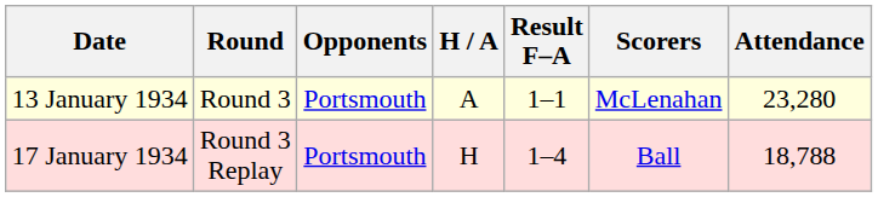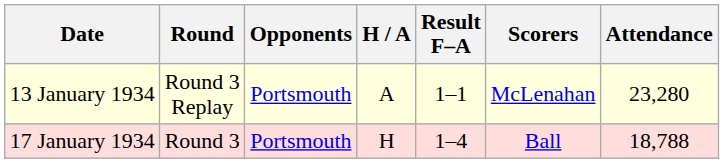 <table class="wikitable" style="text-align:center">
 <tr>
 <th>Date</th>
 <th>Round</th>
 <th>Opponents</th>
 <th>H / A</th>
 <th>Result<br>F–A</th>
 <th>Scorers</th>
 <th>Attendance</th>
 </tr>
 <tr bgcolor="#ffffdd">
 <td>13 January 1934</td>
-<td>Round 3</td>
+<td>Round 3<br>Replay</td>
 <td><a href='#'>Portsmouth</a></td>
 <td>A</td>
 <td>1–1</td>
 <td><a href='#'>McLenahan</a></td>
 <td>23,280</td>
 </tr>
 <tr bgcolor="#ffdddd">
 <td>17 January 1934</td>
-<td>Round 3<br>Replay</td>
+<td>Round 3</td>
 <td><a href='#'>Portsmouth</a></td>
 <td>H</td>
 <td>1–4</td>
 <td><a href='#'>Ball</a></td>
 <td>18,788</td>
 </tr>
 </table>
